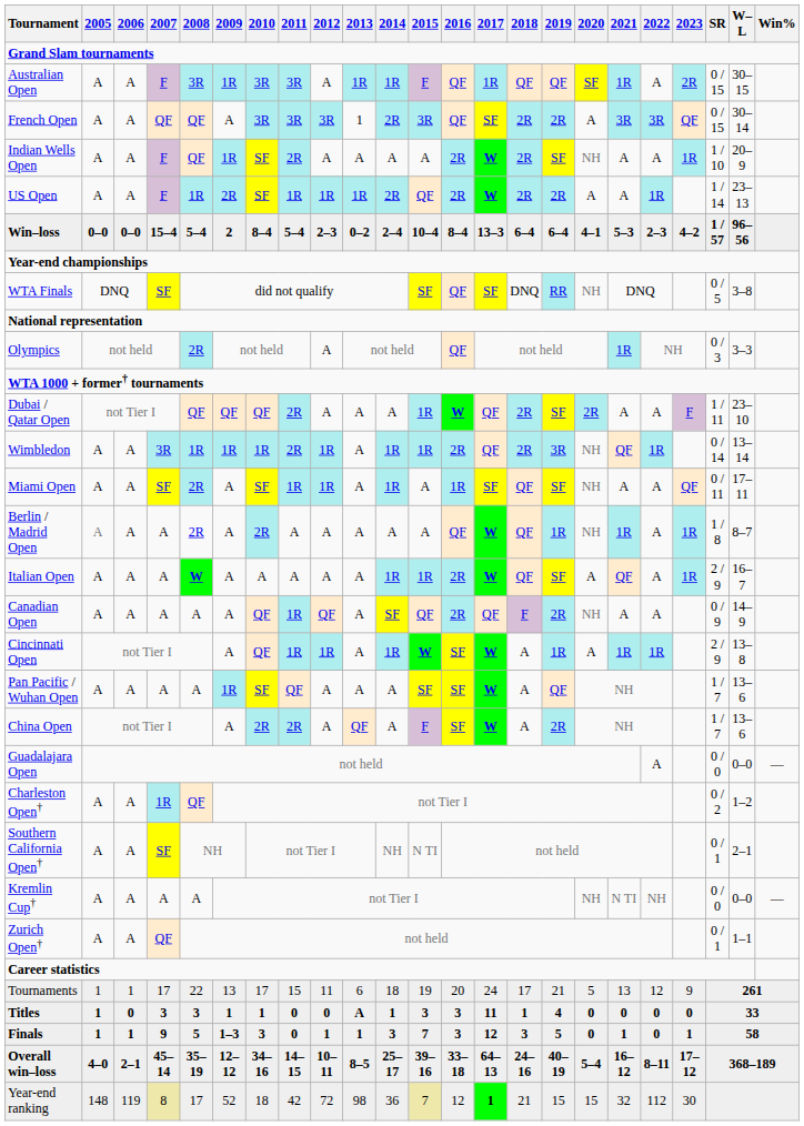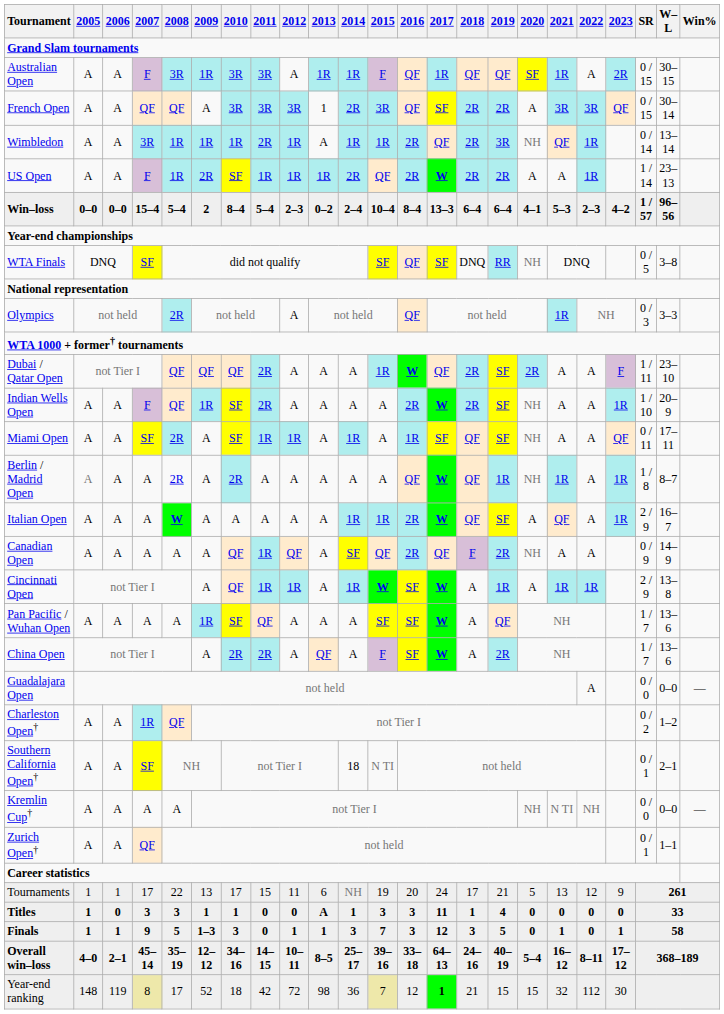 <table class="wikitable nowrap" style=text-align:center;font-size:96%>
 <tr>
 <th>Tournament</th>
 <th><a href='#'>2005</a></th>
 <th><a href='#'>2006</a></th>
 <th><a href='#'>2007</a></th>
 <th><a href='#'>2008</a></th>
 <th><a href='#'>2009</a></th>
 <th><a href='#'>2010</a></th>
 <th><a href='#'>2011</a></th>
 <th><a href='#'>2012</a></th>
 <th><a href='#'>2013</a></th>
 <th><a href='#'>2014</a></th>
 <th><a href='#'>2015</a></th>
 <th><a href='#'>2016</a></th>
 <th><a href='#'>2017</a></th>
 <th><a href='#'>2018</a></th>
 <th><a href='#'>2019</a></th>
 <th><a href='#'>2020</a></th>
 <th><a href='#'>2021</a></th>
 <th><a href='#'>2022</a></th>
 <th><a href='#'>2023</a></th>
 <th>SR</th>
 <th>W–L</th>
 <th>Win%</th>
 </tr>
 <tr>
 <td colspan="23" style="text-align:left"><strong><a href='#'>Grand Slam tournaments</a></strong></td>
 </tr>
 <tr>
 <td style=text-align:left><a href='#'>Australian Open</a></td>
 <td>A</td>
 <td>A</td>
 <td bgcolor=thistle><a href='#'>F</a></td>
 <td bgcolor=afeeee><a href='#'>3R</a></td>
 <td bgcolor=afeeee><a href='#'>1R</a></td>
 <td bgcolor=afeeee><a href='#'>3R</a></td>
 <td bgcolor=afeeee><a href='#'>3R</a></td>
 <td>A</td>
 <td bgcolor=afeeee><a href='#'>1R</a></td>
 <td bgcolor=afeeee><a href='#'>1R</a></td>
 <td bgcolor=thistle><a href='#'>F</a></td>
 <td bgcolor=ffebcd><a href='#'>QF</a></td>
 <td bgcolor=afeeee><a href='#'>1R</a></td>
 <td bgcolor=ffebcd><a href='#'>QF</a></td>
 <td bgcolor=ffebcd><a href='#'>QF</a></td>
 <td bgcolor=yellow><a href='#'>SF</a></td>
 <td bgcolor=afeeee><a href='#'>1R</a></td>
 <td>A</td>
 <td bgcolor=afeeee><a href='#'>2R</a></td>
 <td>0 / 15</td>
 <td>30–15</td>
 <td></td>
 </tr>
 <tr>
 <td style=text-align:left><a href='#'>French Open</a></td>
 <td>A</td>
 <td>A</td>
 <td bgcolor=ffebcd><a href='#'>QF</a></td>
 <td bgcolor=ffebcd><a href='#'>QF</a></td>
 <td>A</td>
 <td bgcolor=afeeee><a href='#'>3R</a></td>
 <td bgcolor=afeeee><a href='#'>3R</a></td>
 <td bgcolor=afeeee><a href='#'>3R</a></td>
 <td>1</td>
 <td bgcolor=afeeee><a href='#'>2R</a></td>
 <td bgcolor=afeeee><a href='#'>3R</a></td>
 <td bgcolor=ffebcd><a href='#'>QF</a></td>
 <td bgcolor=yellow><a href='#'>SF</a></td>
 <td bgcolor=afeeee><a href='#'>2R</a></td>
 <td bgcolor=afeeee><a href='#'>2R</a></td>
 <td>A</td>
 <td bgcolor=afeeee><a href='#'>3R</a></td>
 <td bgcolor=afeeee><a href='#'>3R</a></td>
 <td bgcolor=ffebcd><a href='#'>QF</a></td>
 <td>0 / 15</td>
 <td>30–14</td>
 <td></td>
 </tr>
 <tr>
-<td align=left><a href='#'>Indian Wells Open</a></td>
+<td style=text-align:left><a href='#'>Wimbledon</a></td>
 <td>A</td>
 <td>A</td>
-<td bgcolor=thistle><a href='#'>F</a></td>
-<td bgcolor=ffebcd><a href='#'>QF</a></td>
+<td bgcolor=afeeee><a href='#'>3R</a></td>
 <td bgcolor=afeeee><a href='#'>1R</a></td>
-<td bgcolor=yellow><a href='#'>SF</a></td>
+<td bgcolor=afeeee><a href='#'>1R</a></td>
+<td bgcolor=afeeee><a href='#'>1R</a></td>
 <td bgcolor=afeeee><a href='#'>2R</a></td>
-<td>A</td>
-<td>A</td>
-<td>A</td>
-<td>A</td>
-<td bgcolor=afeeee><a href='#'>2R</a></td>
-<td bgcolor=lime><a href='#'><strong>W</strong></a></td>
-<td bgcolor=afeeee><a href='#'>2R</a></td>
-<td bgcolor=yellow><a href='#'>SF</a></td>
-<td style=color:#767676>NH</td>
-<td>A</td>
+<td bgcolor=afeeee><a href='#'>1R</a></td>
 <td>A</td>
 <td bgcolor=afeeee><a href='#'>1R</a></td>
-<td>1 / 10</td>
-<td>20–9</td>
+<td bgcolor=afeeee><a href='#'>1R</a></td>
+<td bgcolor=afeeee><a href='#'>2R</a></td>
+<td bgcolor=ffebcd><a href='#'>QF</a></td>
+<td bgcolor=afeeee><a href='#'>2R</a></td>
+<td bgcolor=afeeee><a href='#'>3R</a></td>
+<td style=color:#767676>NH</td>
+<td bgcolor=#ffebcd><a href='#'>QF</a></td>
+<td bgcolor=afeeee><a href='#'>1R</a></td>
+<td></td>
+<td>0 / 14</td>
+<td>13–14</td>
 <td></td>
 </tr>
 <tr>
 <td style=text-align:left><a href='#'>US Open</a></td>
 <td>A</td>
 <td>A</td>
 <td bgcolor=thistle><a href='#'>F</a></td>
 <td bgcolor=afeeee><a href='#'>1R</a></td>
 <td bgcolor=afeeee><a href='#'>2R</a></td>
 <td bgcolor=yellow><a href='#'>SF</a></td>
 <td bgcolor=afeeee><a href='#'>1R</a></td>
 <td bgcolor=afeeee><a href='#'>1R</a></td>
 <td bgcolor=afeeee><a href='#'>1R</a></td>
 <td bgcolor=afeeee><a href='#'>2R</a></td>
 <td bgcolor=ffebcd><a href='#'>QF</a></td>
 <td bgcolor=afeeee><a href='#'>2R</a></td>
 <td bgcolor=lime><a href='#'><strong>W</strong></a></td>
 <td bgcolor=afeeee><a href='#'>2R</a></td>
 <td bgcolor=afeeee><a href='#'>2R</a></td>
 <td>A</td>
 <td>A</td>
 <td bgcolor=afeeee><a href='#'>1R</a></td>
 <td></td>
 <td>1 / 14</td>
 <td>23–13</td>
 <td></td>
 </tr>
 <tr style=background:#efefef;font-weight:bold>
 <td style=text-align:left>Win–loss</td>
 <td>0–0</td>
 <td>0–0</td>
 <td>15–4</td>
 <td>5–4</td>
 <td>2</td>
 <td>8–4</td>
 <td>5–4</td>
 <td>2–3</td>
 <td>0–2</td>
 <td>2–4</td>
 <td>10–4</td>
 <td>8–4</td>
 <td>13–3</td>
 <td>6–4</td>
 <td>6–4</td>
 <td>4–1</td>
 <td>5–3</td>
 <td>2–3</td>
 <td>4–2</td>
 <td>1 / 57</td>
 <td>96–56</td>
 <td></td>
 </tr>
 <tr>
 <td colspan="23" style="text-align:left"><strong>Year-end championships</strong></td>
 </tr>
 <tr>
 <td align=left><a href='#'>WTA Finals</a></td>
 <td colspan=2>DNQ</td>
 <td bgcolor=yellow><a href='#'>SF</a></td>
 <td colspan=7>did not qualify</td>
 <td bgcolor=yellow><a href='#'>SF</a></td>
 <td bgcolor=ffebcd><a href='#'>QF</a></td>
 <td bgcolor=yellow><a href='#'>SF</a></td>
 <td>DNQ</td>
 <td bgcolor=afeeee><a href='#'>RR</a></td>
 <td style=color:#767676>NH</td>
 <td colspan="2">DNQ</td>
 <td></td>
 <td>0 / 5</td>
 <td>3–8</td>
 <td></td>
 </tr>
 <tr>
 <td colspan="23" align="left"><strong>National representation</strong></td>
 </tr>
 <tr>
 <td align=left><a href='#'>Olympics</a></td>
 <td colspan="3" style=color:#767676>not held</td>
 <td bgcolor=afeeee><a href='#'>2R</a></td>
 <td colspan="3" style=color:#767676>not held</td>
 <td>A</td>
 <td colspan="3" style=color:#767676>not held</td>
 <td bgcolor=ffebcd><a href='#'>QF</a></td>
 <td colspan="4" style=color:#767676>not held</td>
 <td bgcolor=afeeee><a href='#'>1R</a></td>
 <td colspan="2" style=color:#767676>NH</td>
 <td>0 / 3</td>
 <td>3–3</td>
 <td></td>
 </tr>
 <tr>
 <td colspan="23" style="text-align:left"><strong><a href='#'>WTA 1000</a> + former<sup>†</sup> tournaments</strong></td>
 </tr>
 <tr>
 <td align=left><a href='#'>Dubai</a> / <a href='#'>Qatar Open</a></td>
 <td colspan=3 style=color:#767676>not Tier I</td>
 <td bgcolor=ffebcd><a href='#'>QF</a></td>
 <td bgcolor=ffebcd><a href='#'>QF</a></td>
 <td bgcolor=ffebcd><a href='#'>QF</a></td>
 <td bgcolor=afeeee><a href='#'>2R</a></td>
 <td>A</td>
 <td>A</td>
 <td>A</td>
 <td bgcolor=afeeee><a href='#'>1R</a></td>
 <td bgcolor=lime><a href='#'><strong>W</strong></a></td>
 <td bgcolor=ffebcd><a href='#'>QF</a></td>
 <td bgcolor=afeeee><a href='#'>2R</a></td>
 <td bgcolor=yellow><a href='#'>SF</a></td>
 <td bgcolor=afeeee><a href='#'>2R</a></td>
 <td>A</td>
 <td>A</td>
 <td bgcolor=thistle><a href='#'>F</a></td>
 <td>1 / 11</td>
 <td>23–10</td>
 <td></td>
 </tr>
 <tr>
-<td style=text-align:left><a href='#'>Wimbledon</a></td>
+<td align=left><a href='#'>Indian Wells Open</a></td>
 <td>A</td>
 <td>A</td>
-<td bgcolor=afeeee><a href='#'>3R</a></td>
+<td bgcolor=thistle><a href='#'>F</a></td>
+<td bgcolor=ffebcd><a href='#'>QF</a></td>
 <td bgcolor=afeeee><a href='#'>1R</a></td>
-<td bgcolor=afeeee><a href='#'>1R</a></td>
-<td bgcolor=afeeee><a href='#'>1R</a></td>
+<td bgcolor=yellow><a href='#'>SF</a></td>
 <td bgcolor=afeeee><a href='#'>2R</a></td>
-<td bgcolor=afeeee><a href='#'>1R</a></td>
+<td>A</td>
+<td>A</td>
+<td>A</td>
+<td>A</td>
+<td bgcolor=afeeee><a href='#'>2R</a></td>
+<td bgcolor=lime><a href='#'><strong>W</strong></a></td>
+<td bgcolor=afeeee><a href='#'>2R</a></td>
+<td bgcolor=yellow><a href='#'>SF</a></td>
+<td style=color:#767676>NH</td>
+<td>A</td>
 <td>A</td>
 <td bgcolor=afeeee><a href='#'>1R</a></td>
-<td bgcolor=afeeee><a href='#'>1R</a></td>
-<td bgcolor=afeeee><a href='#'>2R</a></td>
-<td bgcolor=ffebcd><a href='#'>QF</a></td>
-<td bgcolor=afeeee><a href='#'>2R</a></td>
-<td bgcolor=afeeee><a href='#'>3R</a></td>
-<td style=color:#767676>NH</td>
-<td bgcolor=#ffebcd><a href='#'>QF</a></td>
-<td bgcolor=afeeee><a href='#'>1R</a></td>
-<td></td>
-<td>0 / 14</td>
-<td>13–14</td>
+<td>1 / 10</td>
+<td>20–9</td>
 <td></td>
 </tr>
 <tr>
 <td align=left><a href='#'>Miami Open</a></td>
 <td>A</td>
 <td>A</td>
 <td bgcolor=yellow><a href='#'>SF</a></td>
 <td bgcolor=afeeee><a href='#'>2R</a></td>
 <td>A</td>
 <td bgcolor=yellow><a href='#'>SF</a></td>
 <td bgcolor=afeeee><a href='#'>1R</a></td>
 <td bgcolor=afeeee><a href='#'>1R</a></td>
 <td>A</td>
 <td bgcolor=afeeee><a href='#'>1R</a></td>
 <td>A</td>
 <td bgcolor=afeeee><a href='#'>1R</a></td>
 <td bgcolor=yellow><a href='#'>SF</a></td>
 <td bgcolor=ffebcd><a href='#'>QF</a></td>
 <td bgcolor=yellow><a href='#'>SF</a></td>
 <td style=color:#767676>NH</td>
 <td>A</td>
 <td>A</td>
 <td bgcolor=ffebcd><a href='#'>QF</a></td>
 <td>0 / 11</td>
 <td>17–11</td>
 <td></td>
 </tr>
 <tr>
 <td align=left><a href='#'>Berlin</a> / <a href='#'>Madrid Open</a></td>
 <td style="color:#767676">A</td>
 <td>A</td>
 <td>A</td>
 <td><a href='#'>2R</a></td>
 <td>A</td>
 <td bgcolor=afeeee><a href='#'>2R</a></td>
 <td>A</td>
 <td>A</td>
 <td>A</td>
 <td>A</td>
 <td>A</td>
 <td bgcolor=ffebcd><a href='#'>QF</a></td>
 <td bgcolor=lime><a href='#'><strong>W</strong></a></td>
 <td bgcolor=ffebcd><a href='#'>QF</a></td>
 <td bgcolor=afeeee><a href='#'>1R</a></td>
 <td style=color:#767676>NH</td>
 <td bgcolor=afeeee><a href='#'>1R</a></td>
 <td>A</td>
 <td bgcolor=afeeee><a href='#'>1R</a></td>
 <td>1 / 8</td>
 <td>8–7</td>
 <td></td>
 </tr>
 <tr>
 <td align=left><a href='#'>Italian Open</a></td>
 <td>A</td>
 <td>A</td>
 <td>A</td>
 <td bgcolor=lime><a href='#'><strong>W</strong></a></td>
 <td>A</td>
 <td>A</td>
 <td>A</td>
 <td>A</td>
 <td>A</td>
 <td bgcolor=afeeee><a href='#'>1R</a></td>
 <td bgcolor=afeeee><a href='#'>1R</a></td>
 <td bgcolor=afeeee><a href='#'>2R</a></td>
 <td bgcolor=lime><a href='#'><strong>W</strong></a></td>
 <td bgcolor=ffebcd><a href='#'>QF</a></td>
 <td bgcolor=yellow><a href='#'>SF</a></td>
 <td>A</td>
 <td bgcolor=ffebcd><a href='#'>QF</a></td>
 <td>A</td>
 <td bgcolor=afeeee><a href='#'>1R</a></td>
 <td>2 / 9</td>
 <td>16–7</td>
 <td></td>
 </tr>
 <tr>
 <td align=left><a href='#'>Canadian Open</a></td>
 <td>A</td>
 <td>A</td>
 <td>A</td>
 <td>A</td>
 <td>A</td>
 <td bgcolor=ffebcd><a href='#'>QF</a></td>
 <td bgcolor=afeeee><a href='#'>1R</a></td>
 <td bgcolor=ffebcd><a href='#'>QF</a></td>
 <td>A</td>
 <td bgcolor=yellow><a href='#'>SF</a></td>
 <td bgcolor=ffebcd><a href='#'>QF</a></td>
 <td bgcolor=afeeee><a href='#'>2R</a></td>
 <td bgcolor=ffebcd><a href='#'>QF</a></td>
 <td bgcolor=thistle><a href='#'>F</a></td>
 <td bgcolor=afeeee><a href='#'>2R</a></td>
 <td style=color:#767676>NH</td>
 <td>A</td>
 <td>A</td>
 <td></td>
 <td>0 / 9</td>
 <td>14–9</td>
 <td></td>
 </tr>
 <tr>
 <td align=left><a href='#'>Cincinnati Open</a></td>
 <td colspan=4 style=color:#767676>not Tier I</td>
 <td>A</td>
 <td bgcolor=ffebcd><a href='#'>QF</a></td>
 <td bgcolor=afeeee><a href='#'>1R</a></td>
 <td bgcolor=afeeee><a href='#'>1R</a></td>
 <td>A</td>
 <td bgcolor=afeeee><a href='#'>1R</a></td>
 <td bgcolor=lime><a href='#'><strong>W</strong></a></td>
 <td bgcolor=yellow><a href='#'>SF</a></td>
 <td bgcolor=lime><a href='#'><strong>W</strong></a></td>
 <td>A</td>
 <td bgcolor=afeeee><a href='#'>1R</a></td>
 <td>A</td>
 <td bgcolor=afeeee><a href='#'>1R</a></td>
 <td bgcolor=afeeee><a href='#'>1R</a></td>
 <td></td>
 <td>2 / 9</td>
 <td>13–8</td>
 <td></td>
 </tr>
 <tr>
 <td align=left><a href='#'>Pan Pacific</a> / <a href='#'>Wuhan Open</a></td>
 <td>A</td>
 <td>A</td>
 <td>A</td>
 <td>A</td>
 <td bgcolor=afeeee><a href='#'>1R</a></td>
 <td bgcolor=yellow><a href='#'>SF</a></td>
 <td bgcolor=ffebcd><a href='#'>QF</a></td>
 <td>A</td>
 <td>A</td>
 <td>A</td>
 <td bgcolor=yellow><a href='#'>SF</a></td>
 <td bgcolor=yellow><a href='#'>SF</a></td>
 <td bgcolor=lime><a href='#'><strong>W</strong></a></td>
 <td>A</td>
 <td bgcolor=ffebcd><a href='#'>QF</a></td>
 <td colspan="3" style="color:#767676">NH</td>
 <td></td>
 <td>1 / 7</td>
 <td>13–6</td>
 <td></td>
 </tr>
 <tr>
 <td align=left><a href='#'>China Open</a></td>
 <td colspan=4 style=color:#767676>not Tier I</td>
 <td>A</td>
 <td bgcolor=afeeee><a href='#'>2R</a></td>
 <td bgcolor=afeeee><a href='#'>2R</a></td>
 <td>A</td>
 <td bgcolor=ffebcd><a href='#'>QF</a></td>
 <td>A</td>
 <td bgcolor=thistle><a href='#'>F</a></td>
 <td bgcolor=yellow><a href='#'>SF</a></td>
 <td bgcolor=lime><a href='#'><strong>W</strong></a></td>
 <td>A</td>
 <td bgcolor=afeeee><a href='#'>2R</a></td>
 <td colspan="3" style="color:#767676">NH</td>
 <td></td>
 <td>1 / 7</td>
 <td>13–6</td>
 <td></td>
 </tr>
 <tr>
 <td align=left><a href='#'>Guadalajara Open</a></td>
 <td colspan="17" style="color:#767676">not held</td>
 <td>A</td>
 <td></td>
 <td>0 / 0</td>
 <td>0–0</td>
 <td>—</td>
 </tr>
 <tr>
 <td align="left"><a href='#'>Charleston Open</a><sup>†</sup></td>
 <td>A</td>
 <td>A</td>
 <td bgcolor="afeeee"><a href='#'>1R</a></td>
 <td bgcolor="ffebcd"><a href='#'>QF</a></td>
 <td colspan="14" style="color:#767676">not Tier I</td>
 <td></td>
 <td>0 / 2</td>
 <td>1–2</td>
 <td></td>
 </tr>
 <tr>
 <td align="left"><a href='#'>Southern California Open</a><sup>†</sup></td>
 <td>A</td>
 <td>A</td>
 <td bgcolor="yellow"><a href='#'>SF</a></td>
 <td colspan="2" style="color:#767676">NH</td>
 <td colspan="4" style="color:#767676">not Tier I</td>
-<td style="color:#767676">NH</td>
+<td>18</td>
 <td style="color:#767676">N TI</td>
 <td colspan="7" style="color:#767676">not held</td>
 <td></td>
 <td>0 / 1</td>
 <td>2–1</td>
 <td></td>
 </tr>
 <tr>
 <td align="left"><a href='#'>Kremlin Cup</a><sup>†</sup></td>
 <td>A</td>
 <td>A</td>
 <td>A</td>
 <td>A</td>
 <td colspan="11" style="color:#767676">not Tier I</td>
 <td style="color:#767676">NH</td>
 <td style="color:#767676">N TI</td>
 <td style="color:#767676">NH</td>
 <td></td>
 <td>0 / 0</td>
 <td>0–0</td>
 <td>—</td>
 </tr>
 <tr>
 <td align="left"><a href='#'>Zurich Open</a><sup>†</sup></td>
 <td>A</td>
 <td>A</td>
 <td bgcolor="ffebcd"><a href='#'>QF</a></td>
 <td colspan="15" style="color:#767676">not held</td>
 <td></td>
 <td>0 / 1</td>
 <td>1–1</td>
 <td></td>
 </tr>
 <tr>
 <td colspan="22" style="text-align:left"><strong>Career statistics</strong></td>
 </tr>
 <tr bgcolor="efefef">
 <td style="text-align:left">Tournaments</td>
 <td>1</td>
 <td>1</td>
 <td>17</td>
 <td>22</td>
 <td>13</td>
 <td>17</td>
 <td>15</td>
 <td>11</td>
 <td>6</td>
-<td>18</td>
+<td style="color:#767676">NH</td>
 <td>19</td>
 <td>20</td>
 <td>24</td>
 <td>17</td>
 <td>21</td>
 <td>5</td>
 <td>13</td>
 <td>12</td>
 <td>9</td>
 <td colspan="3"><strong>261</strong></td>
 </tr>
 <tr style="background:#efefef;font-weight:bold">
 <td style="text-align:left">Titles</td>
 <td>1</td>
 <td>0</td>
 <td>3</td>
 <td>3</td>
 <td>1</td>
 <td>1</td>
 <td>0</td>
 <td>0</td>
 <td>A</td>
 <td>1</td>
 <td>3</td>
 <td>3</td>
 <td>11</td>
 <td>1</td>
 <td>4</td>
 <td>0</td>
 <td>0</td>
 <td>0</td>
 <td>0</td>
 <td colspan="3">33</td>
 </tr>
 <tr style="background:#efefef;font-weight:bold">
 <td style="text-align:left">Finals</td>
 <td>1</td>
 <td>1</td>
 <td>9</td>
 <td>5</td>
 <td>1–3</td>
 <td>3</td>
 <td>0</td>
 <td>1</td>
 <td>1</td>
 <td>3</td>
 <td>7</td>
 <td>3</td>
 <td>12</td>
 <td>3</td>
 <td>5</td>
 <td>0</td>
 <td>1</td>
 <td>0</td>
 <td>1</td>
 <td colspan="3">58</td>
 </tr>
 <tr style="background:#efefef;font-weight:bold">
 <td style="text-align:left">Overall win–loss</td>
 <td>4–0</td>
 <td>2–1</td>
 <td>45–14</td>
 <td>35–19</td>
 <td>12–12</td>
 <td>34–16</td>
 <td>14–15</td>
 <td>10–11</td>
 <td>8–5</td>
 <td>25–17</td>
 <td>39–16</td>
 <td>33–18</td>
 <td>64–13</td>
 <td>24–16</td>
 <td>40–19</td>
 <td>5–4</td>
 <td>16–12</td>
 <td>8–11</td>
 <td>17–12</td>
 <td colspan="3">368–189</td>
 </tr>
 <tr bgcolor="efefef">
 <td align="left">Year-end ranking</td>
 <td>148</td>
 <td>119</td>
 <td bgcolor="eee8aa">8</td>
 <td>17</td>
 <td>52</td>
 <td>18</td>
 <td>42</td>
 <td>72</td>
 <td>98</td>
 <td>36</td>
 <td bgcolor="eee8aa">7</td>
 <td>12</td>
 <td bgcolor="lime"><strong>1</strong></td>
 <td>21</td>
 <td>15</td>
 <td>15</td>
 <td>32</td>
 <td>112</td>
 <td>30</td>
 <td colspan="3"></td>
 </tr>
 </table>
